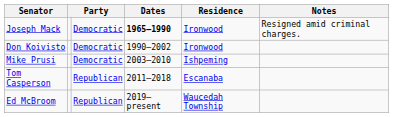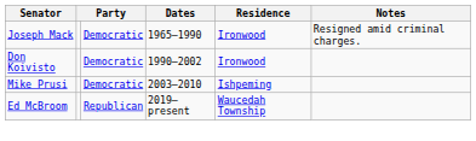 <table class=wikitable>
 <tr valign=bottom>
 <th>Senator</th>
 <th colspan="2">Party</th>
 <th>Dates</th>
 <th>Residence</th>
 <th>Notes</th>
 </tr>
 <tr>
 <td><a href='#'>Joseph Mack</a></td>
 <td bgcolor=></td>
 <td><a href='#'>Democratic</a></td>
-<td><strong>1965–1990</strong></td>
+<td>1965–1990</td>
 <td><a href='#'>Ironwood</a></td>
 <td>Resigned amid criminal charges.</td>
 </tr>
 <tr>
 <td><a href='#'>Don Koivisto</a></td>
 <td bgcolor=></td>
 <td><a href='#'>Democratic</a></td>
 <td>1990–2002</td>
 <td><a href='#'>Ironwood</a></td>
 <td></td>
 </tr>
 <tr>
 <td><a href='#'>Mike Prusi</a></td>
 <td bgcolor=></td>
 <td><a href='#'>Democratic</a></td>
 <td>2003–2010</td>
 <td><a href='#'>Ishpeming</a></td>
 <td></td>
 </tr>
 <tr>
-<td><a href='#'>Tom Casperson</a></td>
-<td bgcolor=></td>
-<td><a href='#'>Republican</a></td>
-<td>2011–2018</td>
-<td><a href='#'>Escanaba</a></td>
-<td></td>
-</tr>
-<tr>
 <td><a href='#'>Ed McBroom</a></td>
 <td bgcolor=></td>
 <td><a href='#'>Republican</a></td>
 <td>2019–present</td>
 <td><a href='#'>Waucedah Township</a></td>
 <td></td>
 </tr>
 </table>
